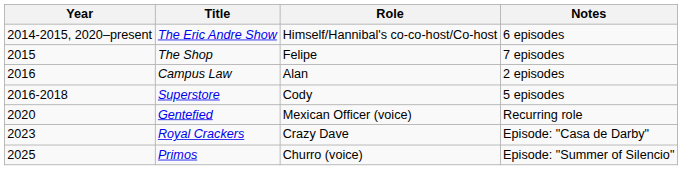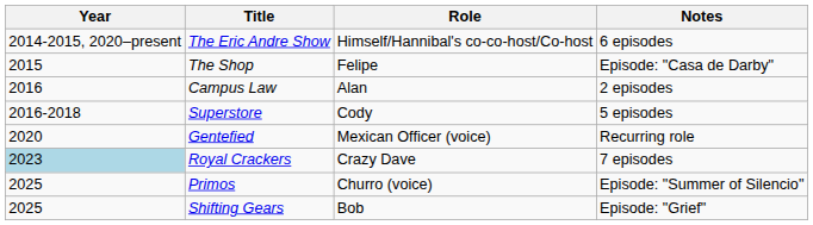 <table class="wikitable sortable">
 <tr>
 <th>Year</th>
 <th>Title</th>
 <th>Role</th>
 <th class="unsortable">Notes</th>
 </tr>
 <tr>
 <td>2014-2015, 2020–present</td>
 <td><em><a href='#'>The Eric Andre Show</a></em></td>
 <td>Himself/Hannibal's co-co-host/Co-host</td>
 <td>6 episodes</td>
 </tr>
 <tr>
 <td>2015</td>
 <td><em>The Shop</em></td>
 <td>Felipe</td>
-<td>7 episodes</td>
+<td>Episode: "Casa de Darby"</td>
 </tr>
 <tr>
 <td>2016</td>
 <td><em>Campus Law</em></td>
 <td>Alan</td>
 <td>2 episodes</td>
 </tr>
 <tr>
 <td>2016-2018</td>
 <td><em><a href='#'>Superstore</a></em></td>
 <td>Cody</td>
 <td>5 episodes</td>
 </tr>
 <tr>
 <td>2020</td>
 <td><em><a href='#'>Gentefied</a></em></td>
 <td>Mexican Officer (voice)</td>
 <td>Recurring role</td>
 </tr>
 <tr>
-<td>2023</td>
+<td style="background: lightblue;">2023</td>
 <td><em><a href='#'>Royal Crackers</a></em></td>
 <td>Crazy Dave</td>
-<td>Episode: "Casa de Darby"</td>
+<td>7 episodes</td>
 </tr>
 <tr>
 <td>2025</td>
 <td><em><a href='#'>Primos</a></em></td>
 <td>Churro (voice)</td>
 <td>Episode: "Summer of Silencio"</td>
 </tr>
+<tr>
+<td>2025</td>
+<td><em><a href='#'>Shifting Gears</a></em></td>
+<td>Bob</td>
+<td>Episode: "Grief"</td>
+</tr>
 </table>
